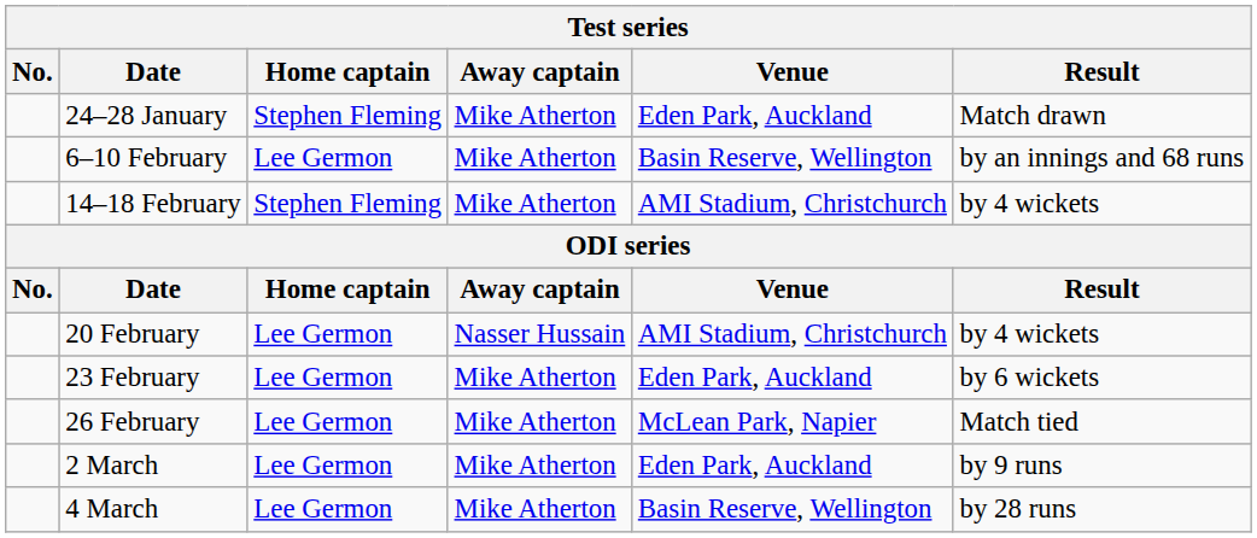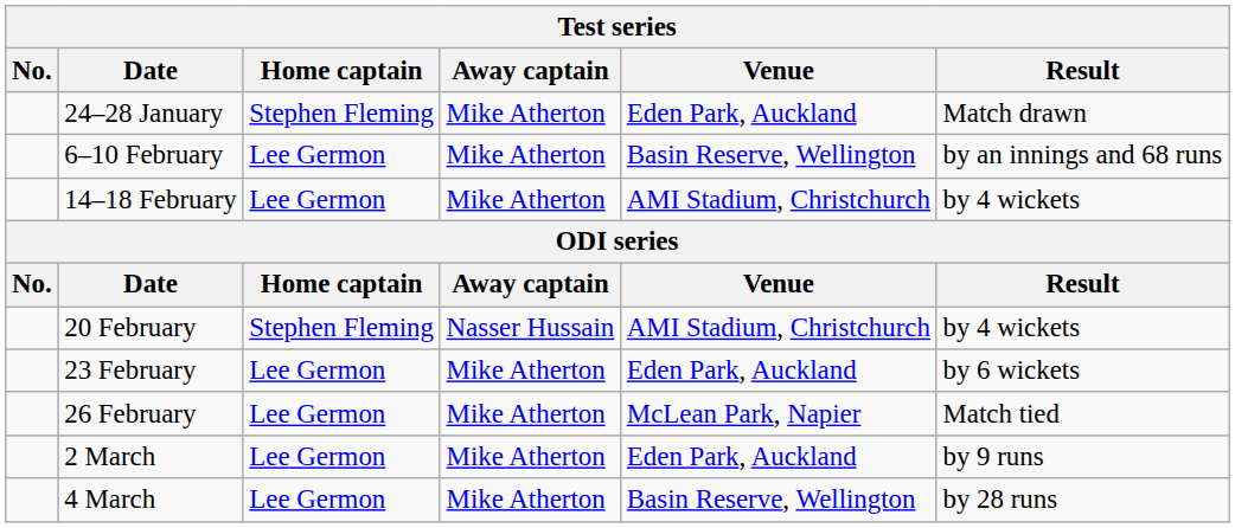 <table class="wikitable">
 <tr>
 <th colspan="9">Test series</th>
 </tr>
 <tr>
 <th>No.</th>
 <th>Date</th>
 <th>Home captain</th>
 <th>Away captain</th>
 <th>Venue</th>
 <th>Result</th>
 </tr>
 <tr>
 <td></td>
 <td>24–28 January</td>
 <td><a href='#'>Stephen Fleming</a></td>
 <td><a href='#'>Mike Atherton</a></td>
 <td><a href='#'>Eden Park</a>, <a href='#'>Auckland</a></td>
 <td>Match drawn</td>
 </tr>
 <tr>
 <td></td>
 <td>6–10 February</td>
 <td><a href='#'>Lee Germon</a></td>
 <td><a href='#'>Mike Atherton</a></td>
 <td><a href='#'>Basin Reserve</a>, <a href='#'>Wellington</a></td>
 <td> by an innings and 68 runs</td>
 </tr>
 <tr>
 <td></td>
 <td>14–18 February</td>
-<td><a href='#'>Stephen Fleming</a></td>
+<td><a href='#'>Lee Germon</a></td>
 <td><a href='#'>Mike Atherton</a></td>
 <td><a href='#'>AMI Stadium</a>, <a href='#'>Christchurch</a></td>
 <td> by 4 wickets</td>
 </tr>
 <tr>
 <th colspan="9">ODI series</th>
 </tr>
 <tr>
 <th>No.</th>
 <th>Date</th>
 <th>Home captain</th>
 <th>Away captain</th>
 <th>Venue</th>
 <th>Result</th>
 </tr>
 <tr>
 <td></td>
 <td>20 February</td>
-<td><a href='#'>Lee Germon</a></td>
+<td><a href='#'>Stephen Fleming</a></td>
 <td><a href='#'>Nasser Hussain</a></td>
 <td><a href='#'>AMI Stadium</a>, <a href='#'>Christchurch</a></td>
 <td> by 4 wickets</td>
 </tr>
 <tr>
 <td></td>
 <td>23 February</td>
 <td><a href='#'>Lee Germon</a></td>
 <td><a href='#'>Mike Atherton</a></td>
 <td><a href='#'>Eden Park</a>, <a href='#'>Auckland</a></td>
 <td> by 6 wickets</td>
 </tr>
 <tr>
 <td></td>
 <td>26 February</td>
 <td><a href='#'>Lee Germon</a></td>
 <td><a href='#'>Mike Atherton</a></td>
 <td><a href='#'>McLean Park</a>, <a href='#'>Napier</a></td>
 <td>Match tied</td>
 </tr>
 <tr>
 <td></td>
 <td>2 March</td>
 <td><a href='#'>Lee Germon</a></td>
 <td><a href='#'>Mike Atherton</a></td>
 <td><a href='#'>Eden Park</a>, <a href='#'>Auckland</a></td>
 <td> by 9 runs</td>
 </tr>
 <tr>
 <td></td>
 <td>4 March</td>
 <td><a href='#'>Lee Germon</a></td>
 <td><a href='#'>Mike Atherton</a></td>
 <td><a href='#'>Basin Reserve</a>, <a href='#'>Wellington</a></td>
 <td> by 28 runs</td>
 </tr>
 </table>
